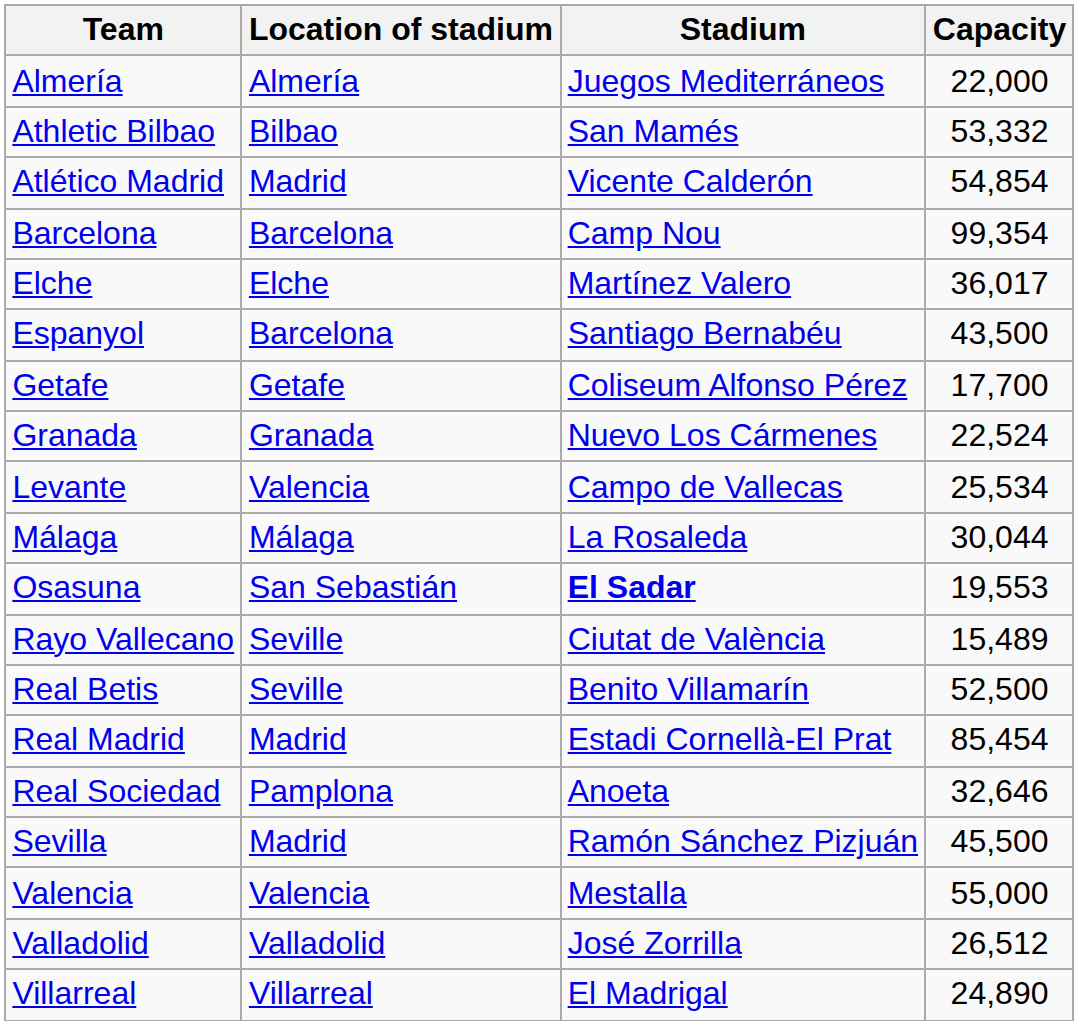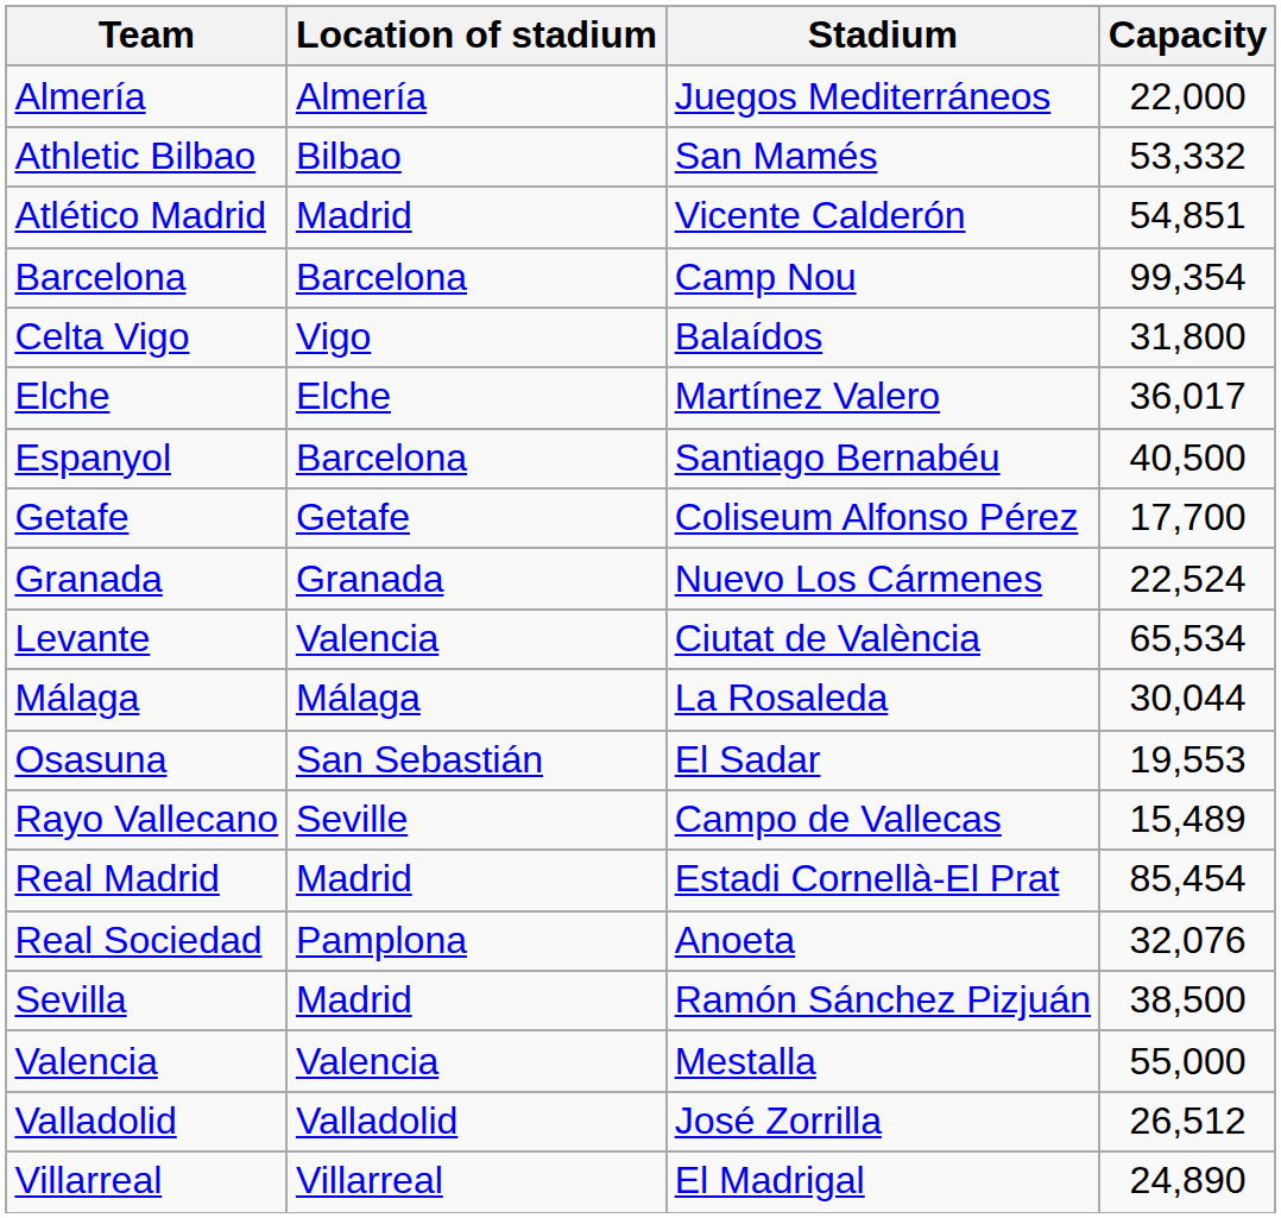 <table class="wikitable sortable" style="text-align: left;">
 <tr>
 <th>Team</th>
 <th>Location of stadium</th>
 <th>Stadium</th>
 <th>Capacity</th>
 </tr>
 <tr>
 <td><a href='#'>Almería</a></td>
 <td><a href='#'>Almería</a></td>
 <td><a href='#'>Juegos Mediterráneos</a></td>
 <td style="text-align:center;">22,000</td>
 </tr>
 <tr>
 <td><a href='#'>Athletic Bilbao</a></td>
 <td><a href='#'>Bilbao</a></td>
 <td><a href='#'>San Mamés</a></td>
 <td style="text-align:center;">53,332</td>
 </tr>
 <tr>
 <td><a href='#'>Atlético Madrid</a></td>
 <td><a href='#'>Madrid</a></td>
 <td><a href='#'>Vicente Calderón</a></td>
-<td style="text-align:center;">54,854</td>
+<td style="text-align:center;">54,851</td>
 </tr>
 <tr>
 <td><a href='#'>Barcelona</a></td>
 <td><a href='#'>Barcelona</a></td>
 <td><a href='#'>Camp Nou</a></td>
 <td style="text-align:center;">99,354</td>
+</tr>
+<tr>
+<td><a href='#'>Celta Vigo</a></td>
+<td><a href='#'>Vigo</a></td>
+<td><a href='#'>Balaídos</a></td>
+<td style="text-align:center;">31,800</td>
 </tr>
 <tr>
 <td><a href='#'>Elche</a></td>
 <td><a href='#'>Elche</a></td>
 <td><a href='#'>Martínez Valero</a></td>
 <td style="text-align:center;">36,017</td>
 </tr>
 <tr>
 <td><a href='#'>Espanyol</a></td>
 <td><a href='#'>Barcelona</a></td>
 <td><a href='#'>Santiago Bernabéu</a></td>
-<td style="text-align:center;">43,500</td>
+<td style="text-align:center;">40,500</td>
 </tr>
 <tr>
 <td><a href='#'>Getafe</a></td>
 <td><a href='#'>Getafe</a></td>
 <td><a href='#'>Coliseum Alfonso Pérez</a></td>
 <td style="text-align:center;">17,700</td>
 </tr>
 <tr>
 <td><a href='#'>Granada</a></td>
 <td><a href='#'>Granada</a></td>
 <td><a href='#'>Nuevo Los Cármenes</a></td>
 <td style="text-align:center;">22,524</td>
 </tr>
 <tr>
 <td><a href='#'>Levante</a></td>
 <td><a href='#'>Valencia</a></td>
-<td><a href='#'>Campo de Vallecas</a></td>
-<td style="text-align:center;">25,534</td>
+<td><a href='#'>Ciutat de València</a></td>
+<td style="text-align:center;">65,534</td>
 </tr>
 <tr>
 <td><a href='#'>Málaga</a></td>
 <td><a href='#'>Málaga</a></td>
 <td><a href='#'>La Rosaleda</a></td>
 <td style="text-align:center;">30,044</td>
 </tr>
 <tr>
 <td><a href='#'>Osasuna</a></td>
 <td><a href='#'>San Sebastián</a></td>
-<td><strong><a href='#'>El Sadar</a></strong></td>
+<td><a href='#'>El Sadar</a></td>
 <td style="text-align:center;">19,553</td>
 </tr>
 <tr>
 <td><a href='#'>Rayo Vallecano</a></td>
 <td><a href='#'>Seville</a></td>
-<td><a href='#'>Ciutat de València</a></td>
+<td><a href='#'>Campo de Vallecas</a></td>
 <td style="text-align:center;">15,489</td>
-</tr>
-<tr>
-<td><a href='#'>Real Betis</a></td>
-<td><a href='#'>Seville</a></td>
-<td><a href='#'>Benito Villamarín</a></td>
-<td style="text-align:center;">52,500</td>
 </tr>
 <tr>
 <td><a href='#'>Real Madrid</a></td>
 <td><a href='#'>Madrid</a></td>
 <td><a href='#'>Estadi Cornellà-El Prat</a></td>
 <td style="text-align:center;">85,454</td>
 </tr>
 <tr>
 <td><a href='#'>Real Sociedad</a></td>
 <td><a href='#'>Pamplona</a></td>
 <td><a href='#'>Anoeta</a></td>
-<td style="text-align:center;">32,646</td>
+<td style="text-align:center;">32,076</td>
 </tr>
 <tr>
 <td><a href='#'>Sevilla</a></td>
 <td><a href='#'>Madrid</a></td>
 <td><a href='#'>Ramón Sánchez Pizjuán</a></td>
-<td style="text-align:center;">45,500</td>
+<td style="text-align:center;">38,500</td>
 </tr>
 <tr>
 <td><a href='#'>Valencia</a></td>
 <td><a href='#'>Valencia</a></td>
 <td><a href='#'>Mestalla</a></td>
 <td style="text-align:center;">55,000</td>
 </tr>
 <tr>
 <td><a href='#'>Valladolid</a></td>
 <td><a href='#'>Valladolid</a></td>
 <td><a href='#'>José Zorrilla</a></td>
 <td style="text-align:center;">26,512</td>
 </tr>
 <tr>
 <td><a href='#'>Villarreal</a></td>
 <td><a href='#'>Villarreal</a></td>
 <td><a href='#'>El Madrigal</a></td>
 <td style="text-align:center;">24,890</td>
 </tr>
 </table>
